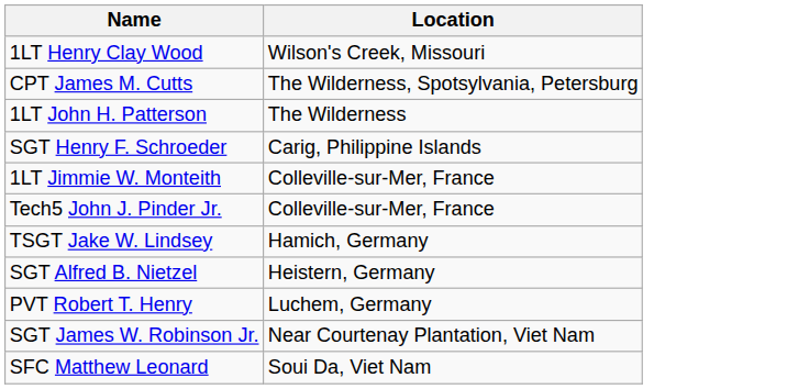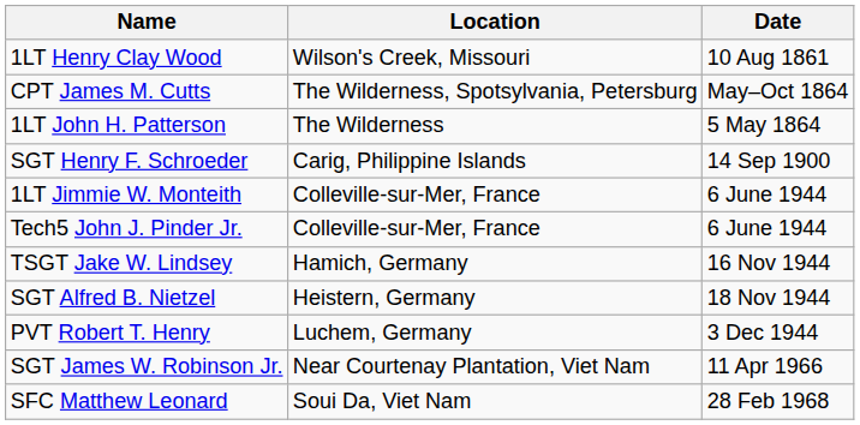 <table class="wikitable">
 <tr>
 <th>Name</th>
 <th>Location</th>
+<th>Date</th>
 </tr>
 <tr>
 <td>1LT <a href='#'>Henry Clay Wood</a></td>
 <td>Wilson's Creek, Missouri</td>
+<td>10 Aug 1861</td>
 </tr>
 <tr>
 <td>CPT <a href='#'>James M. Cutts</a></td>
 <td>The Wilderness, Spotsylvania, Petersburg</td>
+<td>May–Oct 1864</td>
 </tr>
 <tr>
 <td>1LT <a href='#'>John H. Patterson</a></td>
 <td>The Wilderness</td>
+<td>5 May 1864</td>
 </tr>
 <tr>
 <td>SGT <a href='#'>Henry F. Schroeder</a></td>
 <td>Carig, Philippine Islands</td>
+<td>14 Sep 1900</td>
 </tr>
 <tr>
 <td>1LT <a href='#'>Jimmie W. Monteith</a></td>
 <td>Colleville-sur-Mer, France</td>
+<td>6 June 1944</td>
 </tr>
 <tr>
 <td>Tech5 <a href='#'>John J. Pinder Jr.</a></td>
 <td>Colleville-sur-Mer, France</td>
+<td>6 June 1944</td>
 </tr>
 <tr>
 <td>TSGT <a href='#'>Jake W. Lindsey</a></td>
 <td>Hamich, Germany</td>
+<td>16 Nov 1944</td>
 </tr>
 <tr>
 <td>SGT <a href='#'>Alfred B. Nietzel</a></td>
 <td>Heistern, Germany</td>
+<td>18 Nov 1944</td>
 </tr>
 <tr>
 <td>PVT <a href='#'>Robert T. Henry</a></td>
 <td>Luchem, Germany</td>
+<td>3 Dec 1944</td>
 </tr>
 <tr>
 <td>SGT <a href='#'>James W. Robinson Jr.</a></td>
 <td>Near Courtenay Plantation, Viet Nam</td>
+<td>11 Apr 1966</td>
 </tr>
 <tr>
 <td>SFC <a href='#'>Matthew Leonard</a></td>
 <td>Soui Da, Viet Nam</td>
+<td>28 Feb 1968</td>
 </tr>
 </table>
